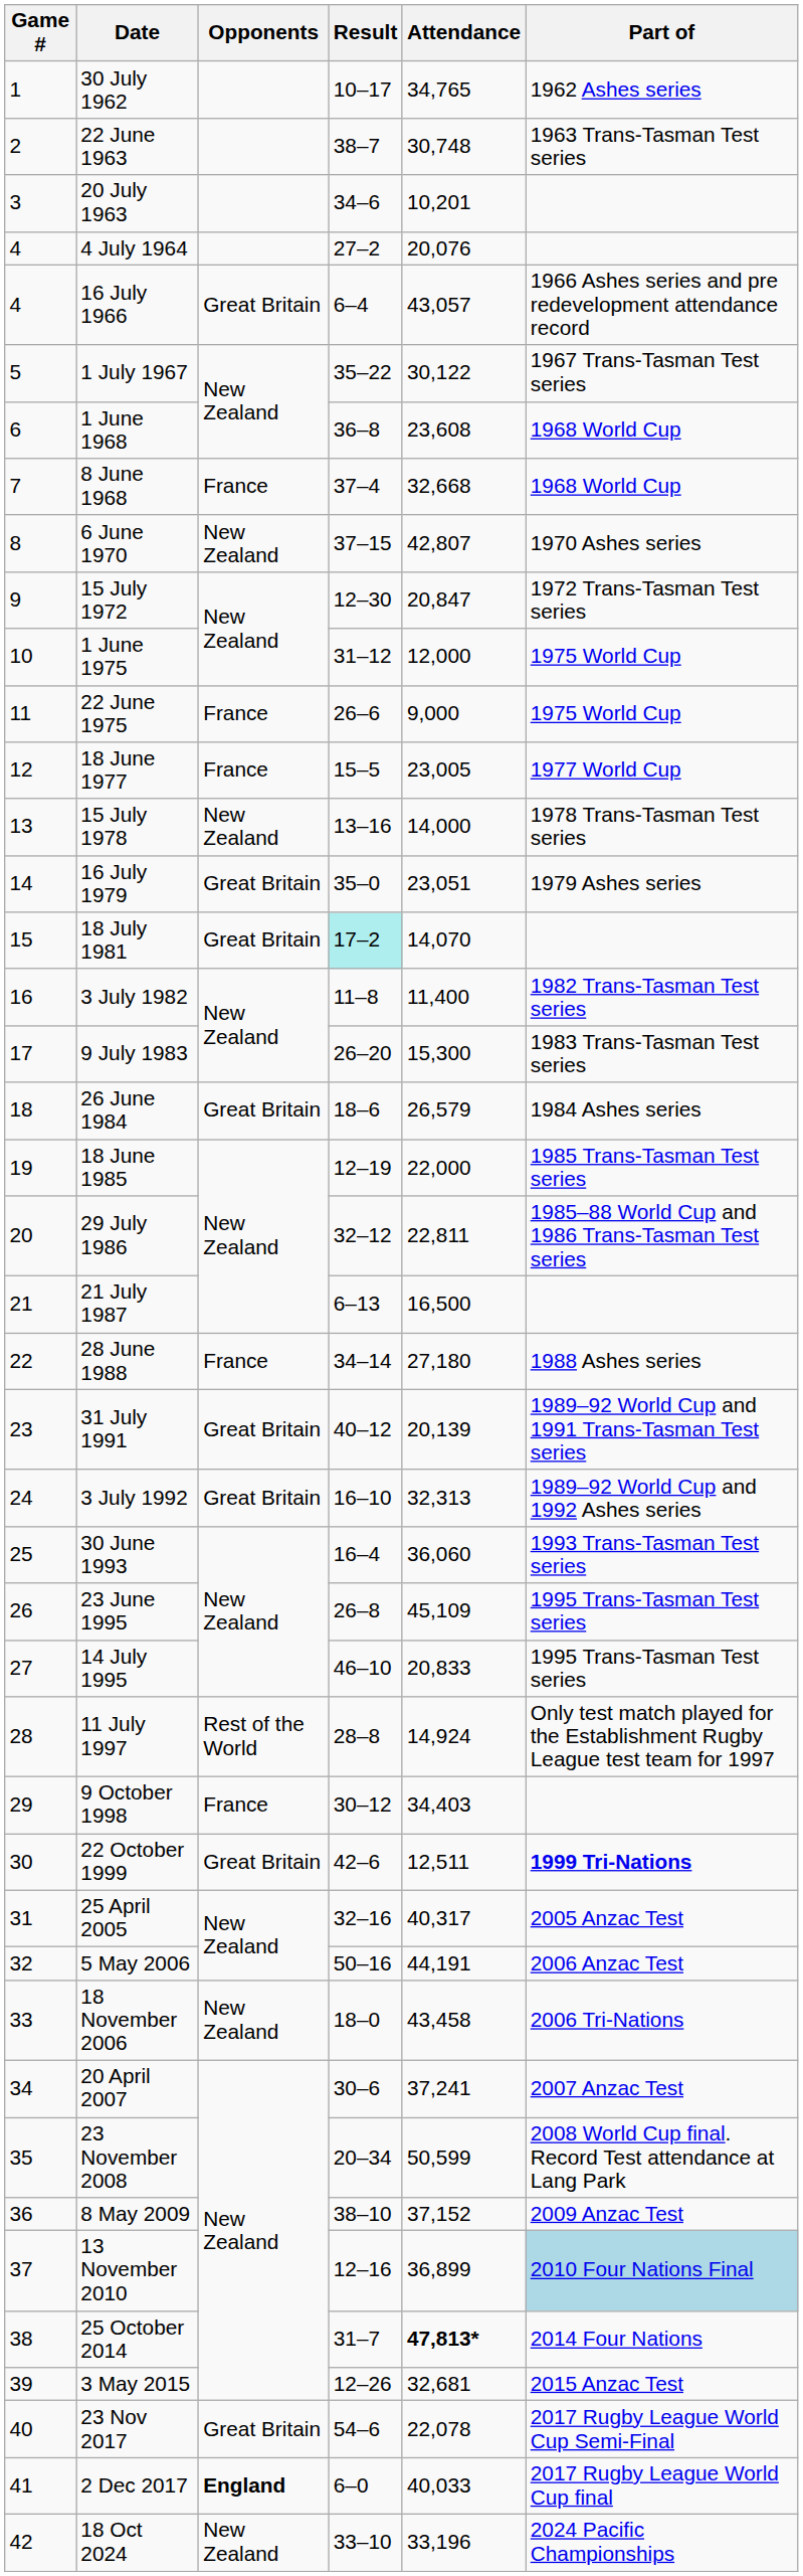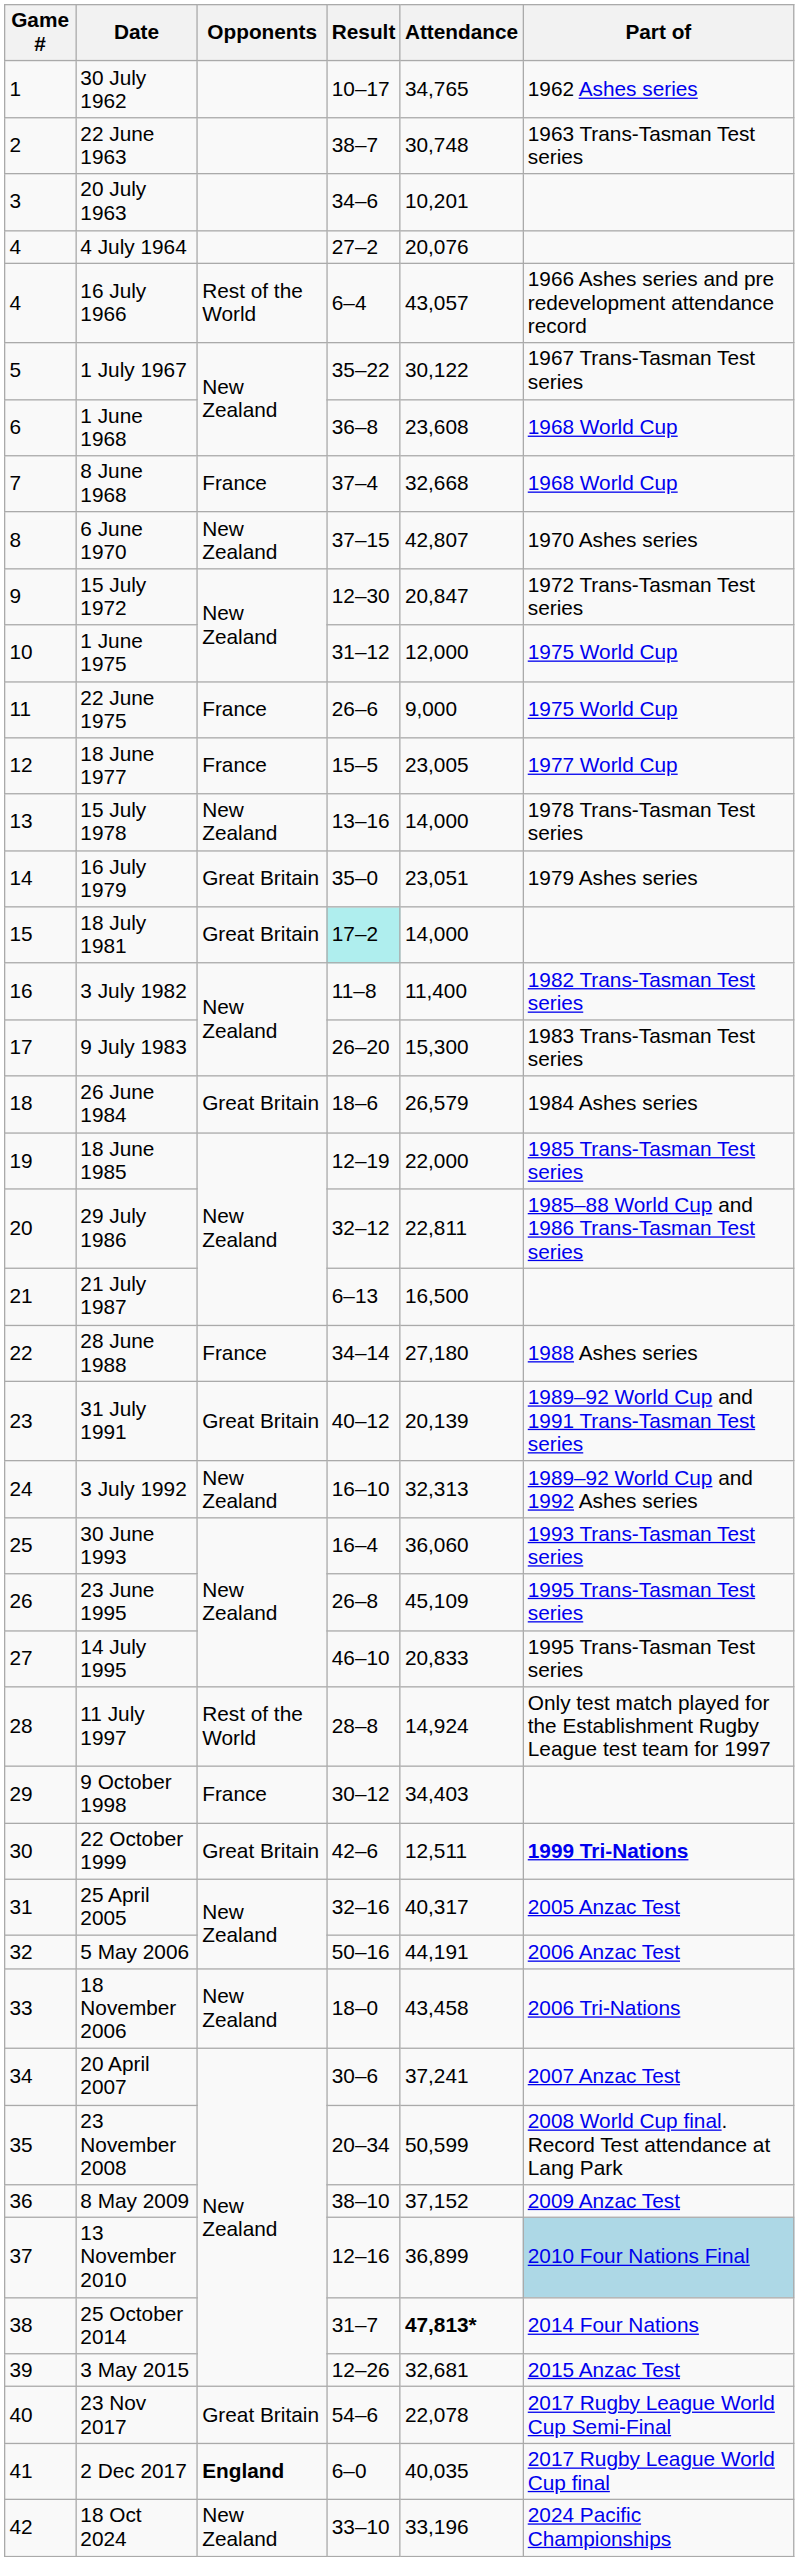 <table class="wikitable">
 <tr>
 <th>Game #</th>
 <th>Date</th>
 <th>Opponents</th>
 <th>Result</th>
 <th>Attendance</th>
 <th>Part of</th>
 </tr>
 <tr>
 <td>1</td>
 <td>30 July 1962</td>
 <td></td>
 <td>10–17</td>
 <td>34,765</td>
 <td>1962 <a href='#'>Ashes series</a></td>
 </tr>
 <tr>
 <td>2</td>
 <td>22 June 1963</td>
 <td></td>
 <td>38–7</td>
 <td>30,748</td>
 <td>1963 Trans-Tasman Test series</td>
 </tr>
 <tr>
 <td>3</td>
 <td>20 July 1963</td>
 <td></td>
 <td>34–6</td>
 <td>10,201</td>
 <td></td>
 </tr>
 <tr>
 <td>4</td>
 <td>4 July 1964</td>
 <td></td>
 <td>27–2</td>
 <td>20,076</td>
 <td></td>
 </tr>
 <tr>
 <td>4</td>
 <td>16 July 1966</td>
-<td> Great Britain</td>
+<td> Rest of the World</td>
 <td>6–4</td>
 <td>43,057</td>
 <td>1966 Ashes series and pre redevelopment attendance record</td>
 </tr>
 <tr>
 <td>5</td>
 <td>1 July 1967</td>
 <td rowspan=2> New Zealand</td>
 <td>35–22</td>
 <td>30,122</td>
 <td>1967 Trans-Tasman Test series</td>
 </tr>
 <tr>
 <td>6</td>
 <td>1 June 1968</td>
 <td>36–8</td>
 <td>23,608</td>
 <td><a href='#'>1968 World Cup</a></td>
 </tr>
 <tr>
 <td>7</td>
 <td>8 June 1968</td>
 <td> France</td>
 <td>37–4</td>
 <td>32,668</td>
 <td><a href='#'>1968 World Cup</a></td>
 </tr>
 <tr>
 <td>8</td>
 <td>6 June 1970</td>
 <td> New Zealand</td>
 <td>37–15</td>
 <td>42,807</td>
 <td>1970 Ashes series</td>
 </tr>
 <tr>
 <td>9</td>
 <td>15 July 1972</td>
 <td rowspan=2> New Zealand</td>
 <td>12–30</td>
 <td>20,847</td>
 <td>1972 Trans-Tasman Test series</td>
 </tr>
 <tr>
 <td>10</td>
 <td>1 June 1975</td>
 <td>31–12</td>
 <td>12,000</td>
 <td><a href='#'>1975 World Cup</a></td>
 </tr>
 <tr>
 <td>11</td>
 <td>22 June 1975</td>
 <td> France</td>
 <td>26–6</td>
 <td>9,000</td>
 <td><a href='#'>1975 World Cup</a></td>
 </tr>
 <tr>
 <td>12</td>
 <td>18 June 1977</td>
 <td> France</td>
 <td>15–5</td>
 <td>23,005</td>
 <td><a href='#'>1977 World Cup</a></td>
 </tr>
 <tr>
 <td>13</td>
 <td>15 July 1978</td>
 <td> New Zealand</td>
 <td>13–16</td>
 <td>14,000</td>
 <td>1978 Trans-Tasman Test series</td>
 </tr>
 <tr>
 <td>14</td>
 <td>16 July 1979</td>
 <td> Great Britain</td>
 <td>35–0</td>
 <td>23,051</td>
 <td>1979 Ashes series</td>
 </tr>
 <tr>
 <td>15</td>
 <td>18 July 1981</td>
 <td> Great Britain</td>
 <td style="background: paleturquoise;">17–2</td>
-<td>14,070</td>
+<td>14,000</td>
 <td></td>
 </tr>
 <tr>
 <td>16</td>
 <td>3 July 1982</td>
 <td rowspan=2> New Zealand</td>
 <td>11–8</td>
 <td>11,400</td>
 <td><a href='#'>1982 Trans-Tasman Test series</a></td>
 </tr>
 <tr>
 <td>17</td>
 <td>9 July 1983</td>
 <td>26–20</td>
 <td>15,300</td>
 <td>1983 Trans-Tasman Test series</td>
 </tr>
 <tr>
 <td>18</td>
 <td>26 June 1984</td>
 <td> Great Britain</td>
 <td>18–6</td>
 <td>26,579</td>
 <td>1984 Ashes series</td>
 </tr>
 <tr>
 <td>19</td>
 <td>18 June 1985</td>
 <td rowspan=3> New Zealand</td>
 <td>12–19</td>
 <td>22,000</td>
 <td style="text-align:left;"><a href='#'>1985 Trans-Tasman Test series</a></td>
 </tr>
 <tr>
 <td>20</td>
 <td>29 July 1986</td>
 <td>32–12</td>
 <td>22,811</td>
 <td><a href='#'>1985–88 World Cup</a> and <a href='#'>1986 Trans-Tasman Test series</a></td>
 </tr>
 <tr>
 <td>21</td>
 <td>21 July 1987</td>
 <td>6–13</td>
 <td>16,500</td>
 <td></td>
 </tr>
 <tr>
 <td>22</td>
 <td>28 June 1988</td>
 <td> France</td>
 <td>34–14</td>
 <td>27,180</td>
 <td><a href='#'>1988</a> Ashes series</td>
 </tr>
 <tr>
 <td>23</td>
 <td>31 July 1991</td>
 <td> Great Britain</td>
 <td>40–12</td>
 <td>20,139</td>
 <td><a href='#'>1989–92 World Cup</a> and <a href='#'>1991 Trans-Tasman Test series</a></td>
 </tr>
 <tr>
 <td>24</td>
 <td>3 July 1992</td>
-<td> Great Britain</td>
+<td> New Zealand</td>
 <td>16–10</td>
 <td>32,313</td>
 <td><a href='#'>1989–92 World Cup</a> and <a href='#'>1992</a> Ashes series</td>
 </tr>
 <tr>
 <td>25</td>
 <td>30 June 1993</td>
 <td rowspan=3> New Zealand</td>
 <td>16–4</td>
 <td>36,060</td>
 <td><a href='#'>1993 Trans-Tasman Test series</a></td>
 </tr>
 <tr>
 <td>26</td>
 <td>23 June 1995</td>
 <td>26–8</td>
 <td>45,109</td>
 <td><a href='#'>1995 Trans-Tasman Test series</a></td>
 </tr>
 <tr>
 <td>27</td>
 <td>14 July 1995</td>
 <td>46–10</td>
 <td>20,833</td>
 <td>1995 Trans-Tasman Test series</td>
 </tr>
 <tr>
 <td>28</td>
 <td>11 July 1997</td>
 <td> Rest of the World</td>
 <td>28–8</td>
 <td>14,924</td>
 <td>Only test match played for the Establishment Rugby League test team for 1997</td>
 </tr>
 <tr>
 <td>29</td>
 <td>9 October 1998</td>
 <td> France</td>
 <td>30–12</td>
 <td>34,403</td>
 <td></td>
 </tr>
 <tr>
 <td>30</td>
 <td>22 October 1999</td>
 <td> Great Britain</td>
 <td>42–6</td>
 <td>12,511</td>
 <td><strong><a href='#'>1999 Tri-Nations</a></strong></td>
 </tr>
 <tr>
 <td>31</td>
 <td>25 April 2005</td>
 <td rowspan=2> New Zealand</td>
 <td>32–16</td>
 <td>40,317</td>
 <td><a href='#'>2005 Anzac Test</a></td>
 </tr>
 <tr>
 <td>32</td>
 <td>5 May 2006</td>
 <td>50–16</td>
 <td>44,191</td>
 <td><a href='#'>2006 Anzac Test</a></td>
 </tr>
 <tr>
 <td>33</td>
 <td>18 November 2006</td>
 <td> New Zealand</td>
 <td>18–0</td>
 <td>43,458</td>
 <td><a href='#'>2006 Tri-Nations</a></td>
 </tr>
 <tr>
 <td>34</td>
 <td>20 April 2007</td>
 <td rowspan=6> New Zealand</td>
 <td>30–6</td>
 <td>37,241</td>
 <td><a href='#'>2007 Anzac Test</a></td>
 </tr>
 <tr>
 <td>35</td>
 <td>23 November 2008</td>
 <td>20–34</td>
 <td>50,599</td>
 <td><a href='#'>2008 World Cup final</a>. Record Test attendance at Lang Park</td>
 </tr>
 <tr>
 <td>36</td>
 <td>8 May 2009</td>
 <td>38–10</td>
 <td>37,152</td>
 <td><a href='#'>2009 Anzac Test</a></td>
 </tr>
 <tr>
 <td>37</td>
 <td>13 November 2010</td>
 <td>12–16</td>
 <td>36,899</td>
 <td style="background: lightblue;"><a href='#'>2010 Four Nations Final</a></td>
 </tr>
 <tr>
 <td>38</td>
 <td>25 October 2014</td>
 <td>31–7</td>
 <td><strong>47,813*</strong></td>
 <td><a href='#'>2014 Four Nations</a></td>
 </tr>
 <tr>
 <td>39</td>
 <td>3 May 2015</td>
 <td>12–26</td>
 <td>32,681</td>
 <td><a href='#'>2015 Anzac Test</a></td>
 </tr>
 <tr>
 <td>40</td>
 <td>23 Nov 2017</td>
 <td> Great Britain</td>
 <td>54–6</td>
 <td>22,078</td>
 <td><a href='#'>2017 Rugby League World Cup Semi-Final</a></td>
 </tr>
 <tr>
 <td>41</td>
 <td>2 Dec 2017</td>
 <td><strong> England</strong></td>
 <td>6–0</td>
-<td>40,033</td>
+<td>40,035</td>
 <td><a href='#'>2017 Rugby League World Cup final</a></td>
 </tr>
 <tr>
 <td>42</td>
 <td>18 Oct 2024</td>
 <td> New Zealand</td>
 <td>33–10</td>
 <td>33,196</td>
 <td><a href='#'>2024 Pacific Championships</a></td>
 </tr>
 </table>
